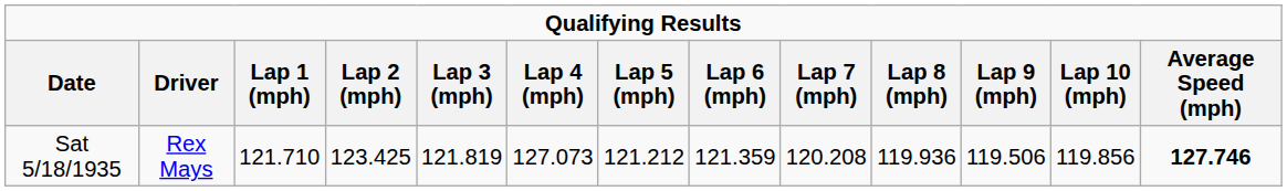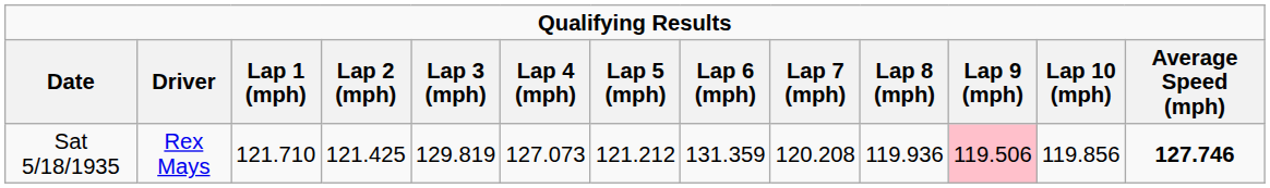 <table class="wikitable" style="font-size: 95%;">
 <tr align="center">
 <td colspan=13><strong>Qualifying Results</strong></td>
 </tr>
 <tr align="center">
 <th>Date</th>
 <th>Driver</th>
 <th>Lap 1<br>(mph)</th>
 <th>Lap 2<br>(mph)</th>
 <th>Lap 3<br>(mph)</th>
 <th>Lap 4<br>(mph)</th>
 <th>Lap 5<br>(mph)</th>
 <th>Lap 6<br>(mph)</th>
 <th>Lap 7<br>(mph)</th>
 <th>Lap 8<br>(mph)</th>
 <th>Lap 9<br>(mph)</th>
 <th>Lap 10<br>(mph)</th>
 <th>Average Speed<br>(mph)</th>
 </tr>
 <tr align="center">
 <td>Sat 5/18/1935</td>
 <td><a href='#'>Rex Mays</a></td>
 <td>121.710</td>
-<td>123.425</td>
-<td>121.819</td>
+<td>121.425</td>
+<td>129.819</td>
 <td>127.073</td>
 <td>121.212</td>
-<td>121.359</td>
+<td>131.359</td>
 <td>120.208</td>
 <td>119.936</td>
-<td>119.506</td>
+<td style="background: pink;">119.506</td>
 <td>119.856</td>
 <td><strong>127.746</strong></td>
 </tr>
 </table>
